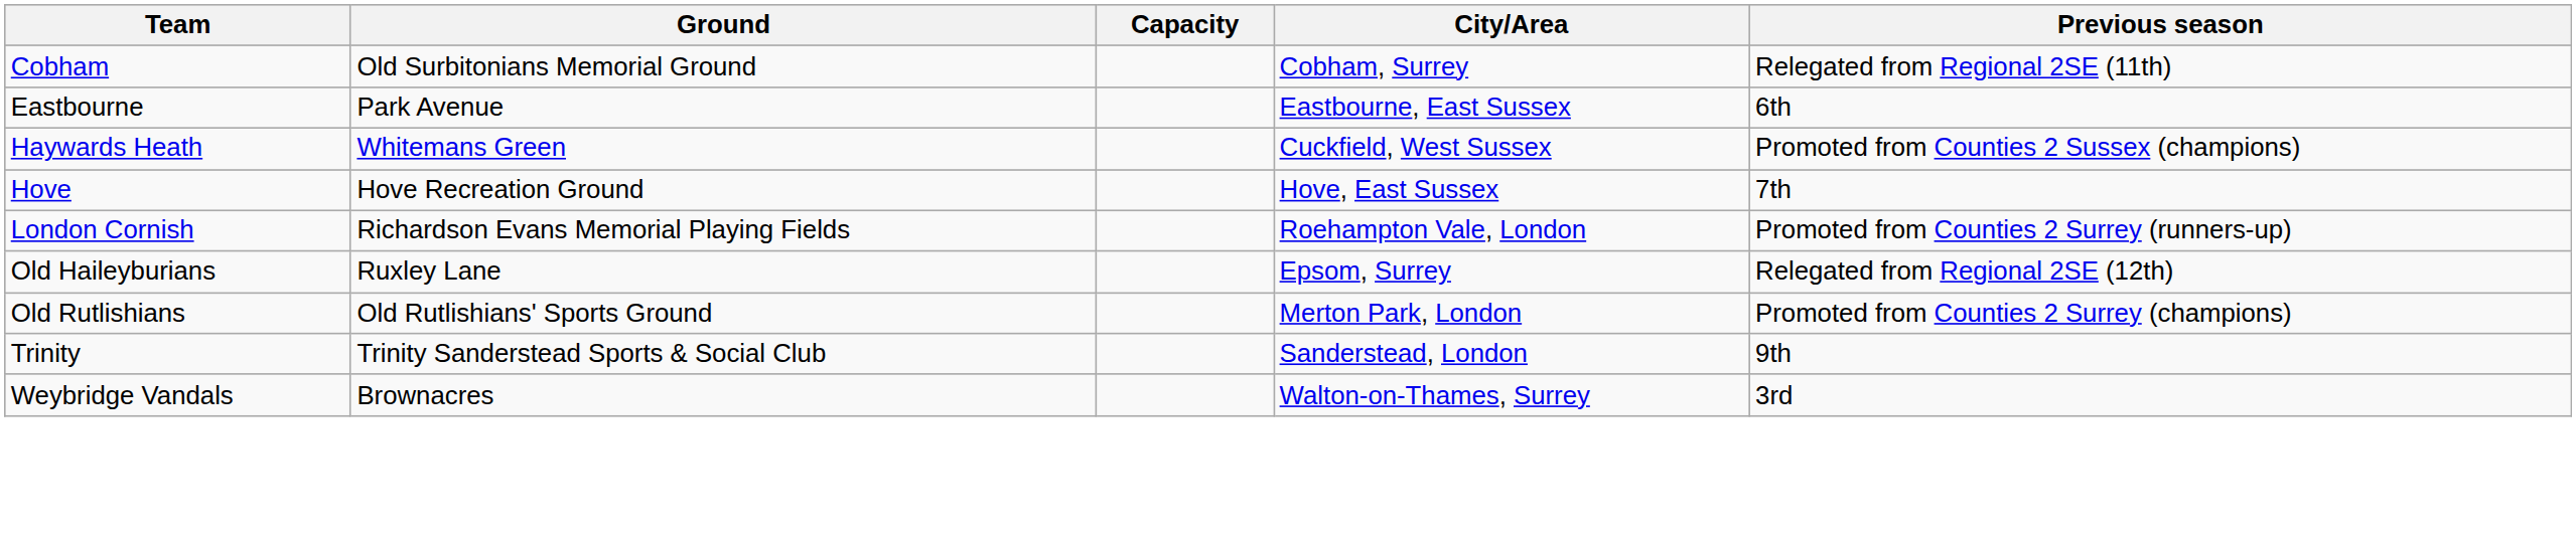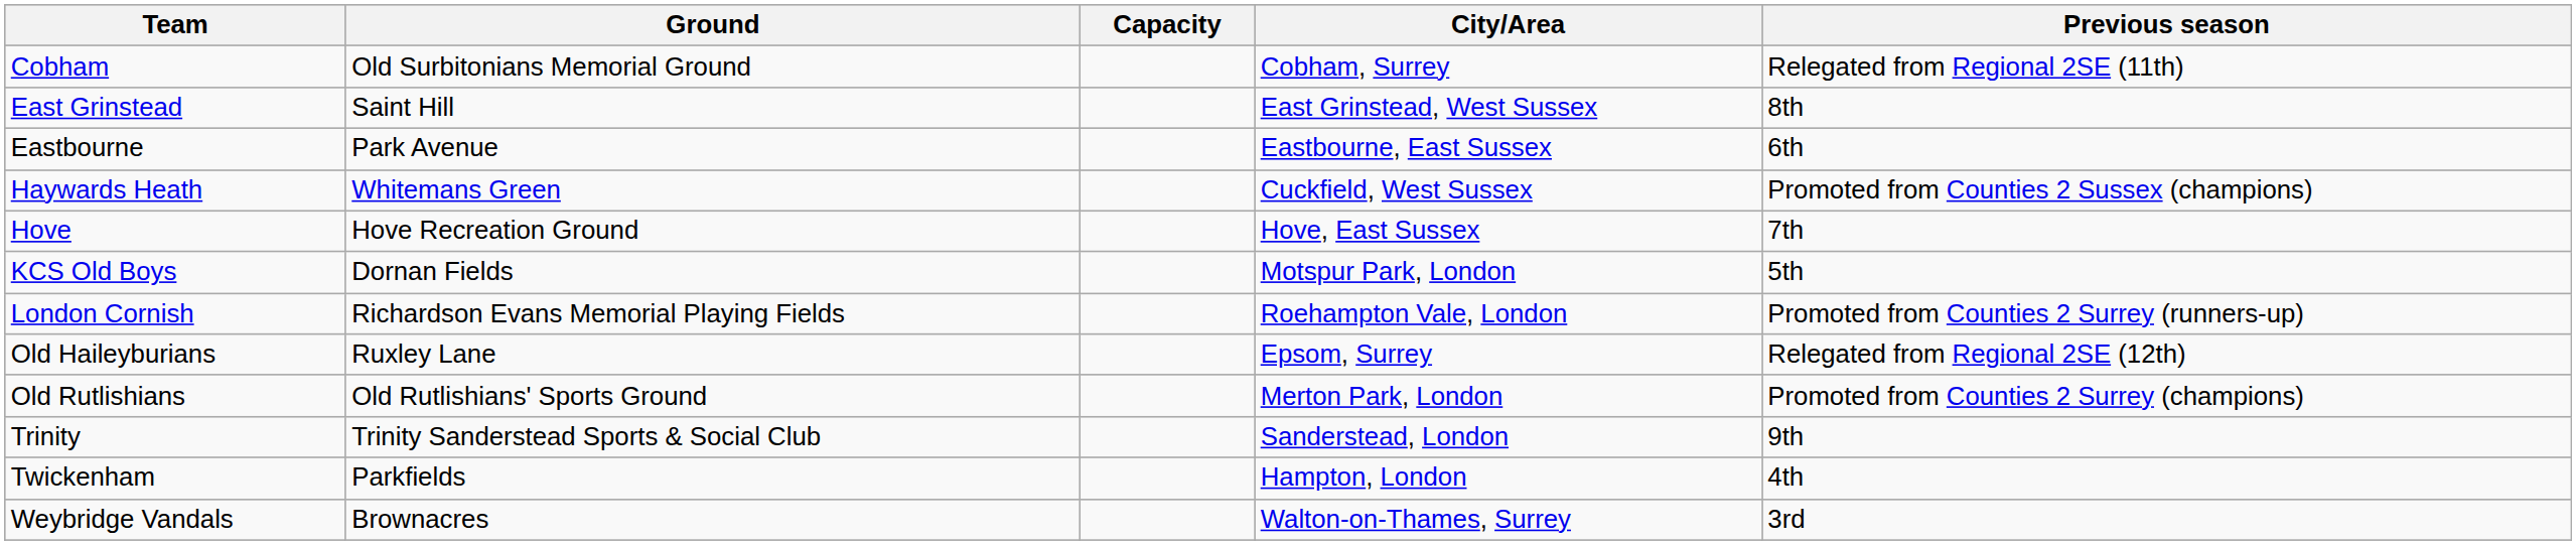 <table class="wikitable sortable" width=100%>
 <tr>
 <th>Team</th>
 <th>Ground</th>
 <th>Capacity</th>
 <th>City/Area</th>
 <th>Previous season</th>
 </tr>
 <tr>
 <td><a href='#'>Cobham</a></td>
 <td>Old Surbitonians Memorial Ground</td>
 <td></td>
 <td><a href='#'>Cobham</a>, <a href='#'>Surrey</a></td>
 <td>Relegated from <a href='#'>Regional 2SE</a> (11th)</td>
+</tr>
+<tr>
+<td><a href='#'>East Grinstead</a></td>
+<td>Saint Hill</td>
+<td></td>
+<td><a href='#'>East Grinstead</a>, <a href='#'>West Sussex</a></td>
+<td>8th</td>
 </tr>
 <tr>
 <td>Eastbourne</td>
 <td>Park Avenue</td>
 <td></td>
 <td><a href='#'>Eastbourne</a>, <a href='#'>East Sussex</a></td>
 <td>6th</td>
 </tr>
 <tr>
 <td><a href='#'>Haywards Heath</a></td>
 <td><a href='#'>Whitemans Green</a></td>
 <td></td>
 <td><a href='#'>Cuckfield</a>, <a href='#'>West Sussex</a></td>
 <td>Promoted from <a href='#'>Counties 2 Sussex</a> (champions)</td>
 </tr>
 <tr>
 <td><a href='#'>Hove</a></td>
 <td>Hove Recreation Ground</td>
 <td></td>
 <td><a href='#'>Hove</a>, <a href='#'>East Sussex</a></td>
 <td>7th</td>
+</tr>
+<tr>
+<td><a href='#'>KCS Old Boys</a></td>
+<td>Dornan Fields</td>
+<td></td>
+<td><a href='#'>Motspur Park</a>, <a href='#'>London</a></td>
+<td>5th</td>
 </tr>
 <tr>
 <td><a href='#'>London Cornish</a></td>
 <td>Richardson Evans Memorial Playing Fields</td>
 <td></td>
 <td><a href='#'>Roehampton Vale</a>, <a href='#'>London</a></td>
 <td>Promoted from <a href='#'>Counties 2 Surrey</a> (runners-up)</td>
 </tr>
 <tr>
 <td>Old Haileyburians</td>
 <td>Ruxley Lane</td>
 <td></td>
 <td><a href='#'>Epsom</a>, <a href='#'>Surrey</a></td>
 <td>Relegated from <a href='#'>Regional 2SE</a> (12th)</td>
 </tr>
 <tr>
 <td>Old Rutlishians</td>
 <td>Old Rutlishians' Sports Ground</td>
 <td></td>
 <td><a href='#'>Merton Park</a>, <a href='#'>London</a></td>
 <td>Promoted from <a href='#'>Counties 2 Surrey</a> (champions)</td>
 </tr>
 <tr>
 <td>Trinity</td>
 <td>Trinity Sanderstead Sports & Social Club</td>
 <td></td>
 <td><a href='#'>Sanderstead</a>, <a href='#'>London</a></td>
 <td>9th</td>
 </tr>
 <tr>
+<td>Twickenham</td>
+<td>Parkfields</td>
+<td></td>
+<td><a href='#'>Hampton</a>, <a href='#'>London</a></td>
+<td>4th</td>
+</tr>
+<tr>
 <td>Weybridge Vandals</td>
 <td>Brownacres</td>
 <td></td>
 <td><a href='#'>Walton-on-Thames</a>, <a href='#'>Surrey</a></td>
 <td>3rd</td>
 </tr>
 </table>
